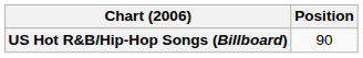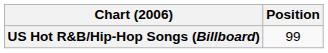 <table class="wikitable plainrowheaders" style="text-align:center">
 <tr>
 <th scope="col">Chart (2006)</th>
 <th scope="col">Position</th>
 </tr>
 <tr>
 <th scope="row">US Hot R&B/Hip-Hop Songs (<em>Billboard</em>)</th>
-<td>90</td>
+<td>99</td>
 </tr>
 </table>
